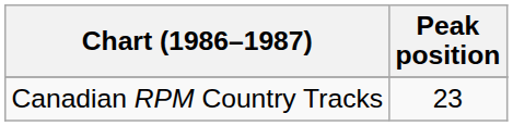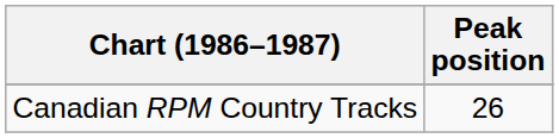 <table class="wikitable">
 <tr>
 <th align="left">Chart (1986–1987)</th>
 <th align="center">Peak<br>position</th>
 </tr>
 <tr>
 </tr>
 <tr>
 <td align="left">Canadian <em>RPM</em> Country Tracks</td>
-<td align="center">23</td>
+<td align="center">26</td>
 </tr>
 </table>
